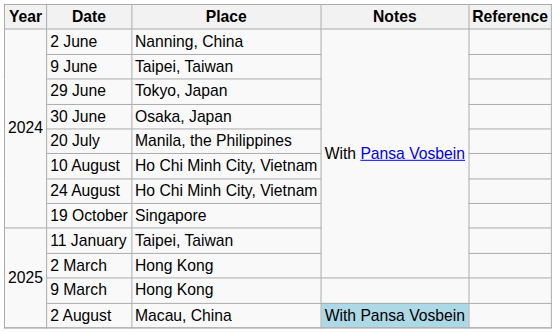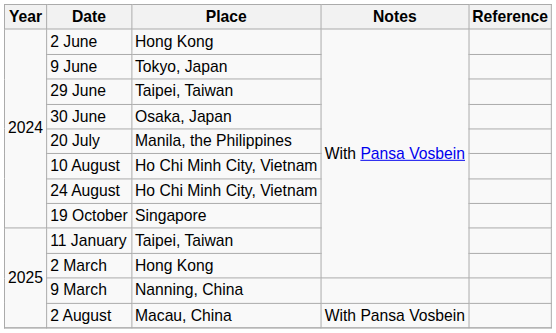 <table class="wikitable collapsible collapsed">
 <tr>
 <th>Year</th>
 <th>Date</th>
 <th>Place</th>
 <th>Notes</th>
 <th>Reference</th>
 </tr>
 <tr>
 <td rowspan=8>2024</td>
 <td>2 June</td>
-<td>Nanning, China</td>
+<td>Hong Kong</td>
 <td rowspan=10>With <a href='#'>Pansa Vosbein</a></td>
 <td></td>
 </tr>
 <tr>
 <td>9 June</td>
-<td>Taipei, Taiwan</td>
+<td>Tokyo, Japan</td>
 <td></td>
 </tr>
 <tr>
 <td>29 June</td>
-<td>Tokyo, Japan</td>
+<td>Taipei, Taiwan</td>
 <td></td>
 </tr>
 <tr>
 <td>30 June</td>
 <td>Osaka, Japan</td>
 <td></td>
 </tr>
 <tr>
 <td>20 July</td>
 <td>Manila, the Philippines</td>
 <td></td>
 </tr>
 <tr>
 <td>10 August</td>
 <td>Ho Chi Minh City, Vietnam</td>
 <td></td>
 </tr>
 <tr>
 <td>24 August</td>
 <td>Ho Chi Minh City, Vietnam</td>
 <td></td>
 </tr>
 <tr>
 <td>19 October</td>
 <td>Singapore</td>
 <td></td>
 </tr>
 <tr>
 <td rowspan=4>2025</td>
 <td>11 January</td>
 <td>Taipei, Taiwan</td>
 <td></td>
 </tr>
 <tr>
 <td>2 March</td>
 <td>Hong Kong</td>
 <td></td>
 </tr>
 <tr>
 <td>9 March</td>
-<td>Hong Kong</td>
+<td>Nanning, China</td>
 <td></td>
 <td></td>
 </tr>
 <tr>
 <td>2 August</td>
 <td>Macau, China</td>
-<td style="background: lightblue;">With Pansa Vosbein</td>
+<td>With Pansa Vosbein</td>
 <td></td>
 </tr>
 <tr>
 </tr>
 </table>
